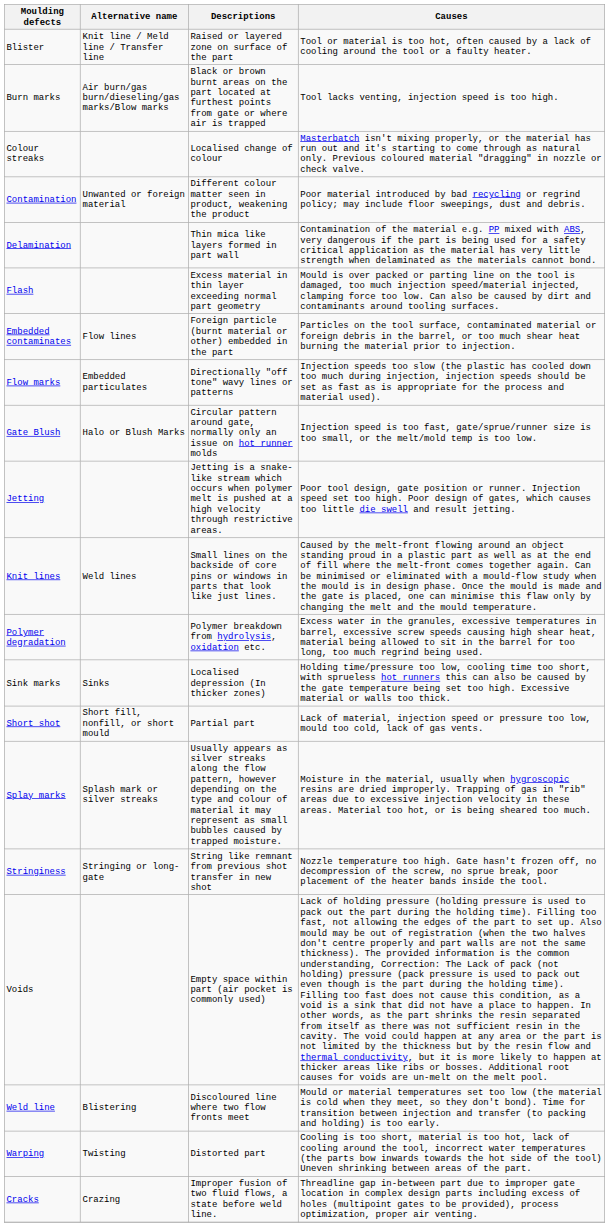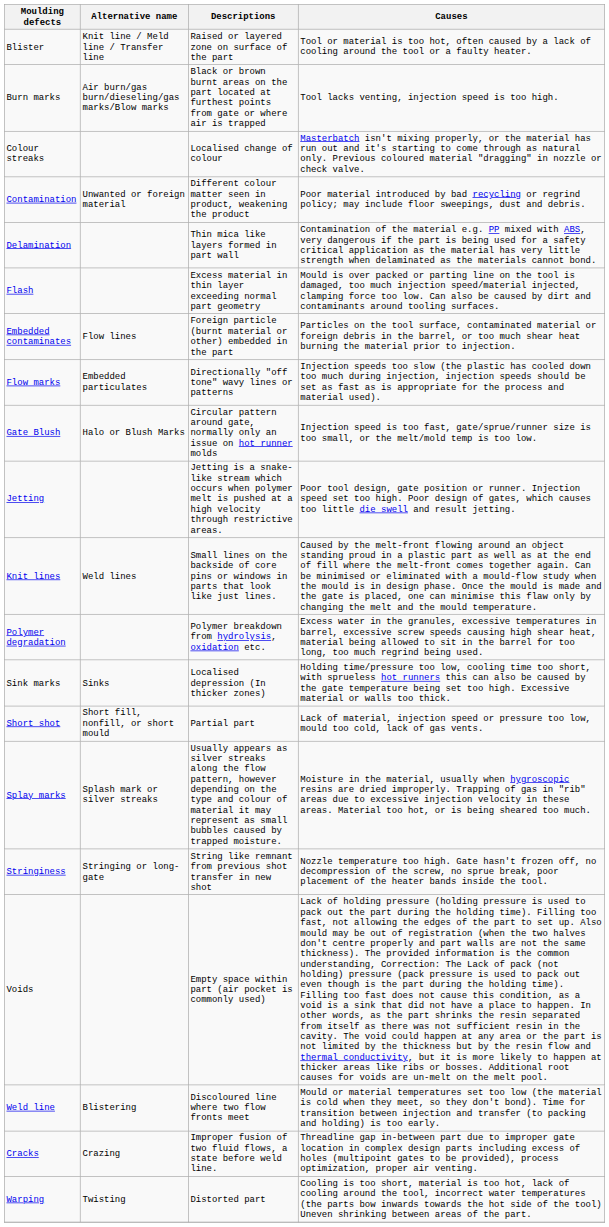 <table class="wikitable">
 <tr>
 <th>Moulding defects</th>
 <th>Alternative name</th>
 <th>Descriptions</th>
 <th>Causes</th>
 </tr>
 <tr>
 <td>Blister</td>
 <td>Knit line / Meld line / Transfer line</td>
 <td>Raised or layered zone on surface of the part</td>
 <td>Tool or material is too hot, often caused by a lack of cooling around the tool or a faulty heater.</td>
 </tr>
 <tr>
 <td>Burn marks</td>
 <td>Air burn/gas burn/dieseling/gas marks/Blow marks</td>
 <td>Black or brown burnt areas on the part located at furthest points from gate or where air is trapped</td>
 <td>Tool lacks venting, injection speed is too high.</td>
 </tr>
 <tr>
 <td>Colour streaks</td>
 <td></td>
 <td>Localised change of colour</td>
 <td><a href='#'>Masterbatch</a> isn't mixing properly, or the material has run out and it's starting to come through as natural only. Previous coloured material "dragging" in nozzle or check valve.</td>
 </tr>
 <tr>
 <td><a href='#'>Contamination</a></td>
 <td>Unwanted or foreign material</td>
 <td>Different colour matter seen in product, weakening the product</td>
 <td>Poor material introduced by bad <a href='#'>recycling</a> or regrind policy; may include floor sweepings, dust and debris.</td>
 </tr>
 <tr>
 <td><a href='#'>Delamination</a></td>
 <td></td>
 <td>Thin mica like layers formed in part wall</td>
 <td>Contamination of the material e.g. <a href='#'>PP</a> mixed with <a href='#'>ABS</a>, very dangerous if the part is being used for a safety critical application as the material has very little strength when delaminated as the materials cannot bond.</td>
 </tr>
 <tr>
 <td><a href='#'>Flash</a></td>
 <td></td>
 <td>Excess material in thin layer exceeding normal part geometry</td>
 <td>Mould is over packed or parting line on the tool is damaged, too much injection speed/material injected, clamping force too low. Can also be caused by dirt and contaminants around tooling surfaces.</td>
 </tr>
 <tr>
 <td><a href='#'>Embedded contaminates</a></td>
 <td>Flow lines</td>
 <td>Foreign particle (burnt material or other) embedded in the part</td>
 <td>Particles on the tool surface, contaminated material or foreign debris in the barrel, or too much shear heat burning the material prior to injection.</td>
 </tr>
 <tr>
 <td><a href='#'>Flow marks</a></td>
 <td>Embedded particulates</td>
 <td>Directionally "off tone" wavy lines or patterns</td>
 <td>Injection speeds too slow (the plastic has cooled down too much during injection, injection speeds should be set as fast as is appropriate for the process and material used).</td>
 </tr>
 <tr>
 <td><a href='#'>Gate Blush</a></td>
 <td>Halo or Blush Marks</td>
 <td>Circular pattern around gate, normally only an issue on <a href='#'>hot runner</a> molds</td>
 <td>Injection speed is too fast, gate/sprue/runner size is too small, or the melt/mold temp is too low.</td>
 </tr>
 <tr>
 <td><a href='#'>Jetting</a></td>
 <td></td>
 <td>Jetting is a snake-like stream which occurs when polymer melt is pushed at a high velocity through restrictive areas.</td>
 <td>Poor tool design, gate position or runner. Injection speed set too high. Poor design of gates, which causes too little <a href='#'>die swell</a> and result jetting.</td>
 </tr>
 <tr>
 <td><a href='#'>Knit lines</a></td>
 <td>Weld lines</td>
 <td>Small lines on the backside of core pins or windows in parts that look like just lines.</td>
 <td>Caused by the melt-front flowing around an object standing proud in a plastic part as well as at the end of fill where the melt-front comes together again. Can be minimised or eliminated with a mould-flow study when the mould is in design phase. Once the mould is made and the gate is placed, one can minimise this flaw only by changing the melt and the mould temperature.</td>
 </tr>
 <tr>
 <td><a href='#'>Polymer degradation</a></td>
 <td></td>
 <td>Polymer breakdown from <a href='#'>hydrolysis</a>, <a href='#'>oxidation</a> etc.</td>
 <td>Excess water in the granules, excessive temperatures in barrel, excessive screw speeds causing high shear heat, material being allowed to sit in the barrel for too long, too much regrind being used.</td>
 </tr>
 <tr>
 <td>Sink marks</td>
 <td>Sinks</td>
 <td>Localised depression (In thicker zones)</td>
 <td>Holding time/pressure too low, cooling time too short, with sprueless <a href='#'>hot runners</a> this can also be caused by the gate temperature being set too high. Excessive material or walls too thick.</td>
 </tr>
 <tr>
 <td><a href='#'>Short shot</a></td>
 <td>Short fill, nonfill, or short mould</td>
 <td>Partial part</td>
 <td>Lack of material, injection speed or pressure too low, mould too cold, lack of gas vents.</td>
 </tr>
 <tr>
 <td><a href='#'>Splay marks</a></td>
 <td>Splash mark or silver streaks</td>
 <td>Usually appears as silver streaks along the flow pattern, however depending on the type and colour of material it may represent as small bubbles caused by trapped moisture.</td>
 <td>Moisture in the material, usually when <a href='#'>hygroscopic</a> resins are dried improperly. Trapping of gas in "rib" areas due to excessive injection velocity in these areas. Material too hot, or is being sheared too much.</td>
 </tr>
 <tr>
 <td><a href='#'>Stringiness</a></td>
 <td>Stringing or long-gate</td>
 <td>String like remnant from previous shot transfer in new shot</td>
 <td>Nozzle temperature too high. Gate hasn't frozen off, no decompression of the screw, no sprue break, poor placement of the heater bands inside the tool.</td>
 </tr>
 <tr>
 <td>Voids</td>
 <td></td>
 <td>Empty space within part (air pocket is commonly used)</td>
 <td>Lack of holding pressure (holding pressure is used to pack out the part during the holding time). Filling too fast, not allowing the edges of the part to set up.  Also mould may be out of registration (when the two halves don't centre properly and part walls are not the same thickness). The provided information is the common understanding, Correction: The Lack of pack (not holding) pressure (pack pressure is used to pack out even though is the part during the holding time). Filling too fast does not cause this condition, as a void is a sink that did not have a place to happen. In other words, as the part shrinks the resin separated from itself as there was not sufficient resin in the cavity. The void could happen at any area or the part is not limited by the thickness but by the resin flow and <a href='#'>thermal conductivity</a>, but it is more likely to happen at thicker areas like ribs or bosses. Additional root causes for voids are un-melt on the melt pool.</td>
 </tr>
 <tr>
 <td><a href='#'>Weld line</a></td>
 <td>Blistering</td>
 <td>Discoloured line where two flow fronts meet</td>
 <td>Mould or material temperatures set too low (the material is cold when they meet, so they don't bond). Time for transition between injection and transfer (to packing and holding) is too early.</td>
 </tr>
 <tr>
+<td><a href='#'>Cracks</a></td>
+<td>Crazing</td>
+<td>Improper fusion of two fluid flows, a state before weld line.</td>
+<td>Threadline gap in-between part due to improper gate location in complex design parts including excess of holes (multipoint gates to be provided), process optimization, proper air venting.</td>
+</tr>
+<tr>
 <td><a href='#'>Warping</a></td>
 <td>Twisting</td>
 <td>Distorted part</td>
 <td>Cooling is too short, material is too hot, lack of cooling around the tool, incorrect water temperatures (the parts bow inwards towards the hot side of the tool)  Uneven shrinking between areas of the part.</td>
 </tr>
 <tr>
-<td><a href='#'>Cracks</a></td>
-<td>Crazing</td>
-<td>Improper fusion of two fluid flows, a state before weld line.</td>
-<td>Threadline gap in-between part due to improper gate location in complex design parts including excess of holes (multipoint gates to be provided), process optimization, proper air venting.</td>
-</tr>
-<tr>
 </tr>
 </table>
